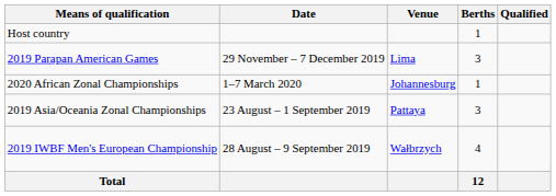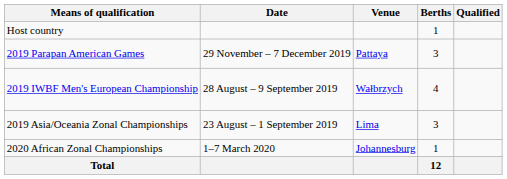 <table class="wikitable">
 <tr>
 <th>Means of qualification</th>
 <th>Date</th>
 <th>Venue</th>
 <th>Berths</th>
 <th>Qualified</th>
 </tr>
 <tr>
 <td>Host country</td>
 <td></td>
 <td></td>
 <td align="center">1</td>
 <td></td>
 </tr>
 <tr>
 <td><a href='#'>2019 Parapan American Games</a></td>
 <td>29 November – 7 December 2019</td>
+<td> <a href='#'>Pattaya</a></td>
+<td align="center">3</td>
+<td><br><br></td>
+</tr>
+<tr>
+<td><a href='#'>2019 IWBF Men's European Championship</a></td>
+<td>28 August – 9 September 2019</td>
+<td> <a href='#'>Wałbrzych</a></td>
+<td align="center">4</td>
+<td><br><br><br></td>
+</tr>
+<tr>
+<td>2019 Asia/Oceania Zonal Championships</td>
+<td>23 August – 1 September 2019</td>
 <td> <a href='#'>Lima</a></td>
 <td align="center">3</td>
 <td><br><br></td>
 </tr>
 <tr>
 <td>2020 African Zonal Championships</td>
 <td>1–7 March 2020</td>
 <td> <a href='#'>Johannesburg</a></td>
 <td align="center">1</td>
 <td></td>
 </tr>
 <tr>
-<td>2019 Asia/Oceania Zonal Championships</td>
-<td>23 August – 1 September 2019</td>
-<td> <a href='#'>Pattaya</a></td>
-<td align="center">3</td>
-<td><br><br></td>
-</tr>
-<tr>
-<td><a href='#'>2019 IWBF Men's European Championship</a></td>
-<td>28 August – 9 September 2019</td>
-<td> <a href='#'>Wałbrzych</a></td>
-<td align="center">4</td>
-<td><br><br><br></td>
-</tr>
-<tr>
 <th>Total</th>
 <th></th>
 <th></th>
 <th align="center">12</th>
 <th></th>
 </tr>
 </table>
